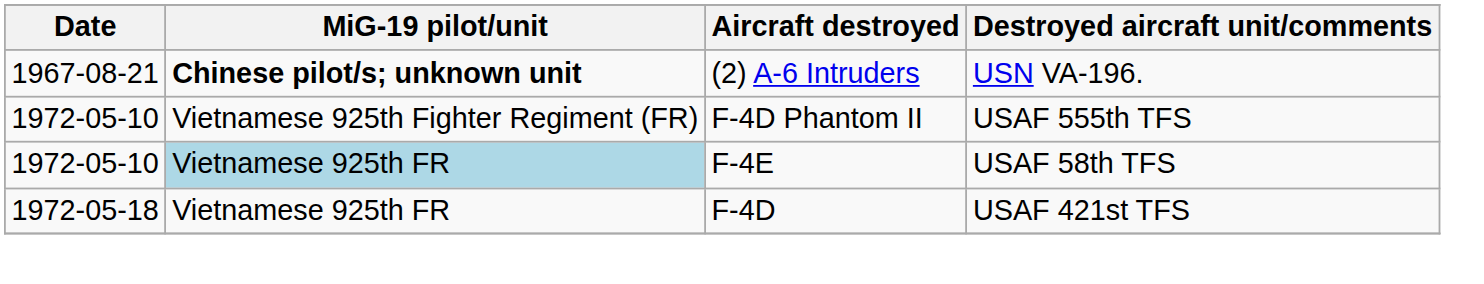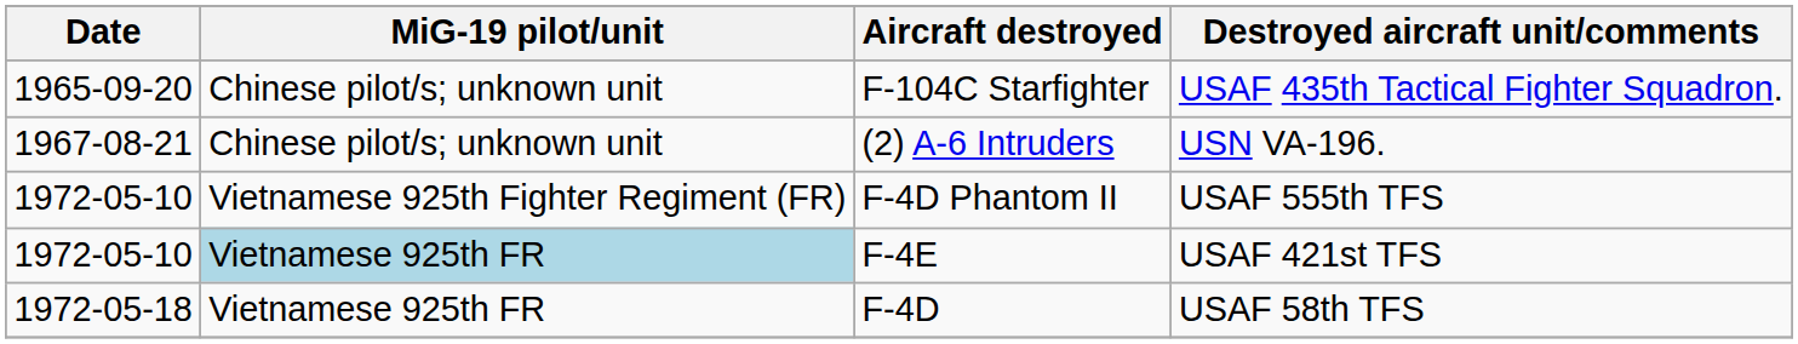 <table class="wikitable">
 <tr>
 </tr>
 <tr>
 <th>Date</th>
 <th>MiG-19 pilot/unit</th>
 <th>Aircraft destroyed</th>
 <th>Destroyed aircraft unit/comments</th>
 </tr>
 <tr>
+<td>1965-09-20</td>
+<td>Chinese pilot/s; unknown unit</td>
+<td>F-104C Starfighter</td>
+<td><a href='#'>USAF</a> <a href='#'>435th Tactical Fighter Squadron</a>.</td>
+</tr>
+<tr>
 <td>1967-08-21</td>
-<td><strong>Chinese pilot/s; unknown unit</strong></td>
+<td>Chinese pilot/s; unknown unit</td>
 <td>(2) <a href='#'>A-6 Intruders</a></td>
 <td><a href='#'>USN</a> VA-196.</td>
 </tr>
 <tr>
 <td>1972-05-10</td>
 <td>Vietnamese 925th Fighter Regiment (FR)</td>
 <td>F-4D Phantom II</td>
 <td>USAF 555th TFS</td>
 </tr>
 <tr>
 <td>1972-05-10</td>
 <td style="background: lightblue;">Vietnamese 925th FR</td>
 <td>F-4E</td>
-<td>USAF 58th TFS</td>
+<td>USAF 421st TFS</td>
 </tr>
 <tr>
 <td>1972-05-18</td>
 <td>Vietnamese 925th FR</td>
 <td>F-4D</td>
-<td>USAF 421st TFS</td>
+<td>USAF 58th TFS</td>
 </tr>
 <tr>
 </tr>
 </table>
